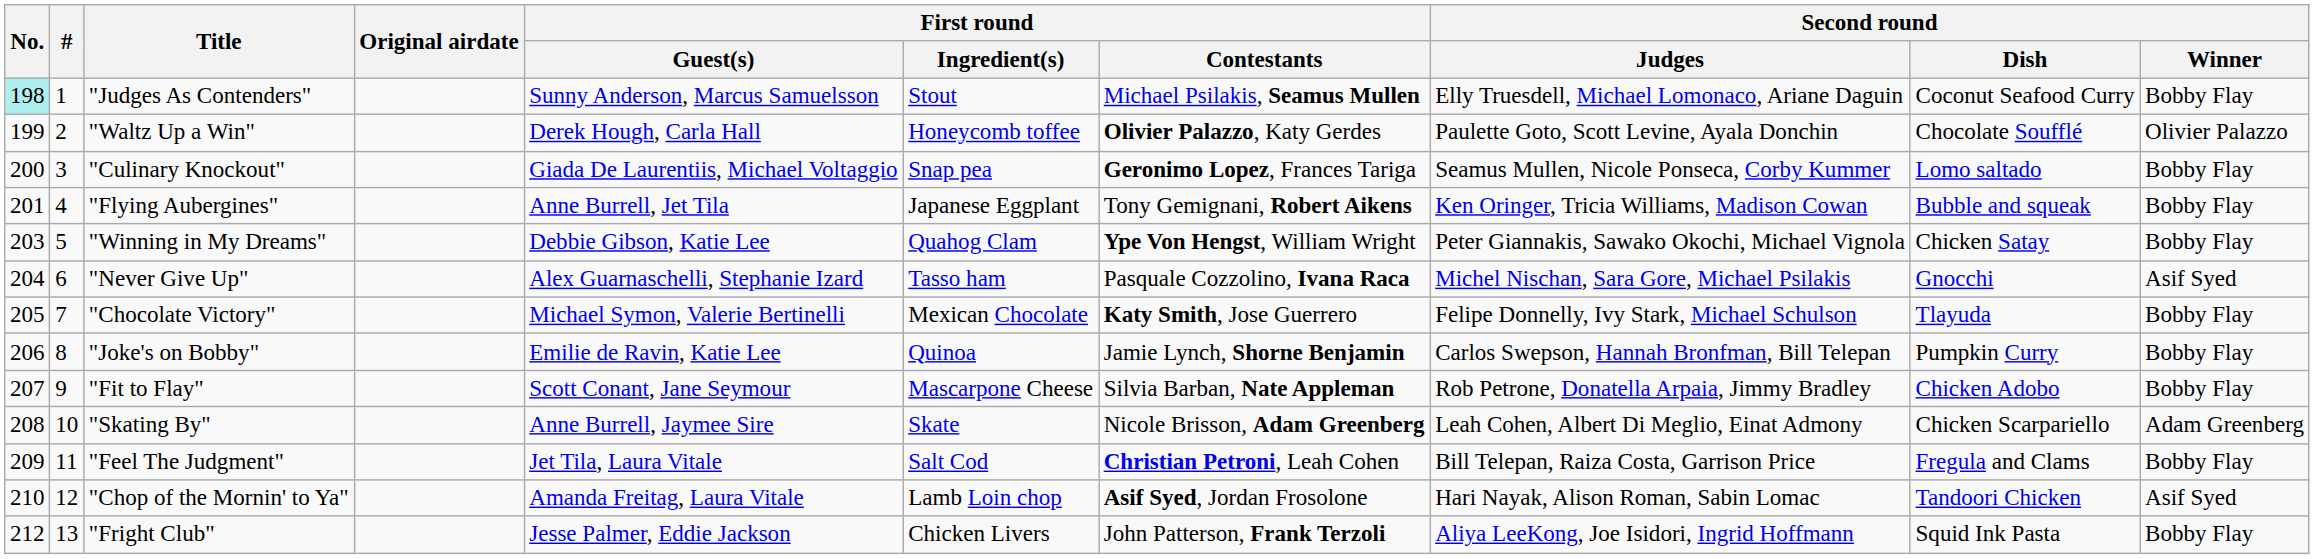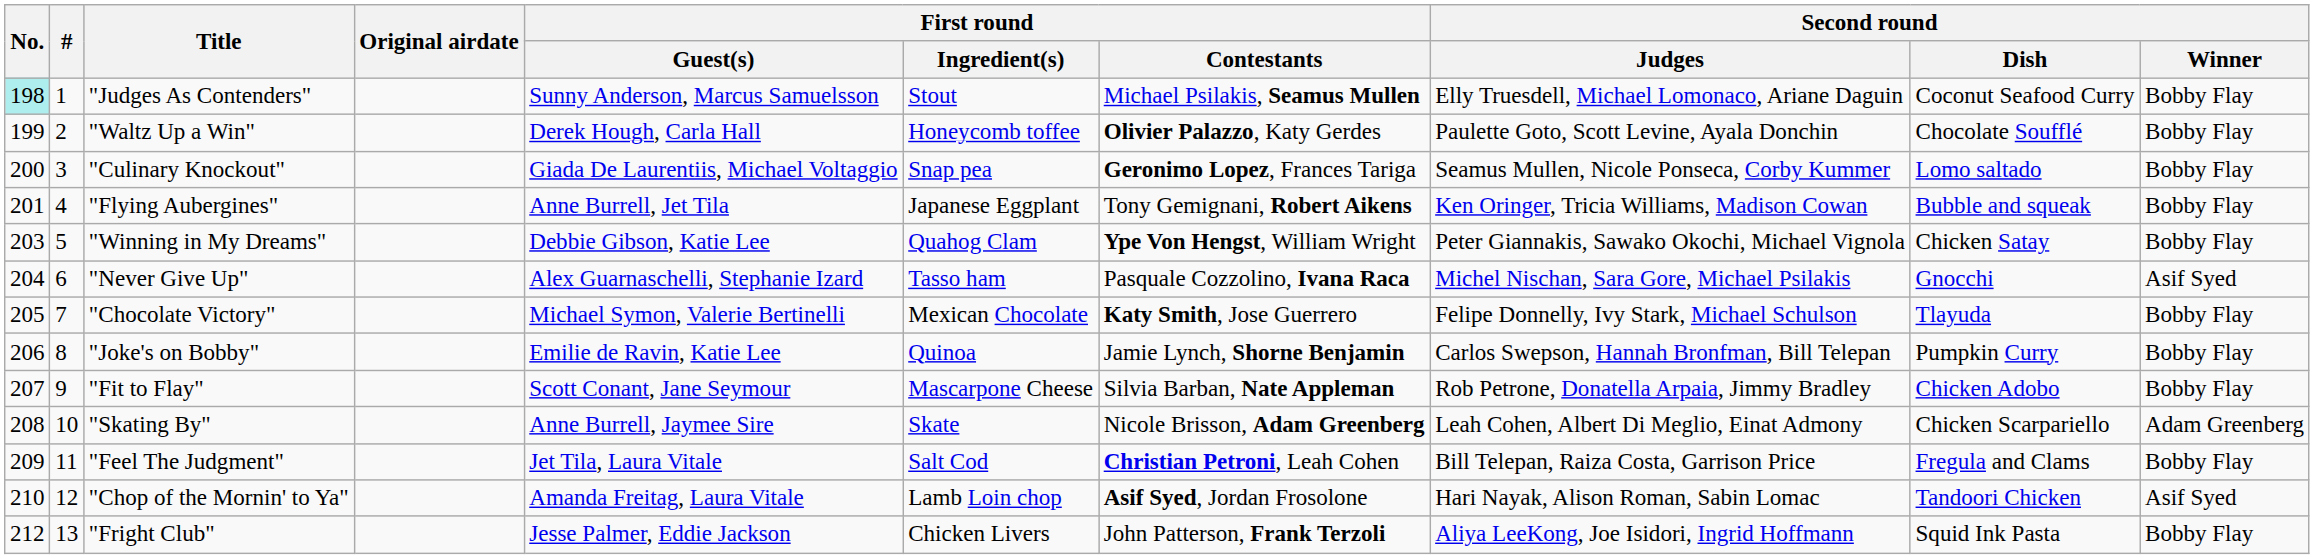 <table class="wikitable">
 <tr>
 <th rowspan="2">No.</th>
 <th rowspan="2">#</th>
 <th rowspan="2">Title</th>
 <th rowspan="2">Original airdate</th>
 <th colspan="3">First round</th>
 <th colspan="3">Second round</th>
 </tr>
 <tr>
 <th>Guest(s)</th>
 <th>Ingredient(s)</th>
 <th>Contestants</th>
 <th>Judges</th>
 <th>Dish</th>
 <th>Winner</th>
 </tr>
 <tr>
 <td style="background: paleturquoise;">198</td>
 <td>1</td>
 <td>"Judges As Contenders"</td>
 <td></td>
 <td><a href='#'>Sunny Anderson</a>, <a href='#'>Marcus Samuelsson</a></td>
 <td><a href='#'>Stout</a></td>
 <td><a href='#'>Michael Psilakis</a>, <strong>Seamus Mullen</strong></td>
 <td>Elly Truesdell, <a href='#'>Michael Lomonaco</a>, Ariane Daguin</td>
 <td>Coconut Seafood Curry</td>
 <td>Bobby Flay</td>
 </tr>
 <tr>
 <td>199</td>
 <td>2</td>
 <td>"Waltz Up a Win"</td>
 <td></td>
 <td><a href='#'>Derek Hough</a>, <a href='#'>Carla Hall</a></td>
 <td><a href='#'>Honeycomb toffee</a></td>
 <td><strong>Olivier Palazzo</strong>, Katy Gerdes</td>
 <td>Paulette Goto, Scott Levine, Ayala Donchin</td>
 <td>Chocolate <a href='#'>Soufflé</a></td>
-<td>Olivier Palazzo</td>
+<td>Bobby Flay</td>
 </tr>
 <tr>
 <td>200</td>
 <td>3</td>
 <td>"Culinary Knockout"</td>
 <td></td>
 <td><a href='#'>Giada De Laurentiis</a>, <a href='#'>Michael Voltaggio</a></td>
 <td><a href='#'>Snap pea</a></td>
 <td><strong>Geronimo Lopez</strong>, Frances Tariga</td>
 <td>Seamus Mullen, Nicole Ponseca, <a href='#'>Corby Kummer</a></td>
 <td><a href='#'>Lomo saltado</a></td>
 <td>Bobby Flay</td>
 </tr>
 <tr>
 <td>201</td>
 <td>4</td>
 <td>"Flying Aubergines"</td>
 <td></td>
 <td><a href='#'>Anne Burrell</a>, <a href='#'>Jet Tila</a></td>
 <td>Japanese Eggplant</td>
 <td>Tony Gemignani, <strong>Robert Aikens</strong></td>
 <td><a href='#'>Ken Oringer</a>, Tricia Williams, <a href='#'>Madison Cowan</a></td>
 <td><a href='#'>Bubble and squeak</a></td>
 <td>Bobby Flay</td>
 </tr>
 <tr>
 <td>203</td>
 <td>5</td>
 <td>"Winning in My Dreams"</td>
 <td></td>
 <td><a href='#'>Debbie Gibson</a>, <a href='#'>Katie Lee</a></td>
 <td><a href='#'>Quahog Clam</a></td>
 <td><strong>Ype Von Hengst</strong>, William Wright</td>
 <td>Peter Giannakis, Sawako Okochi, Michael Vignola</td>
 <td>Chicken <a href='#'>Satay</a></td>
 <td>Bobby Flay</td>
 </tr>
 <tr>
 <td>204</td>
 <td>6</td>
 <td>"Never Give Up"</td>
 <td></td>
 <td><a href='#'>Alex Guarnaschelli</a>, <a href='#'>Stephanie Izard</a></td>
 <td><a href='#'>Tasso ham</a></td>
 <td>Pasquale Cozzolino, <strong>Ivana Raca</strong></td>
 <td><a href='#'>Michel Nischan</a>, <a href='#'>Sara Gore</a>, <a href='#'>Michael Psilakis</a></td>
 <td><a href='#'>Gnocchi</a></td>
 <td>Asif Syed</td>
 </tr>
 <tr>
 <td>205</td>
 <td>7</td>
 <td>"Chocolate Victory"</td>
 <td></td>
 <td><a href='#'>Michael Symon</a>, <a href='#'>Valerie Bertinelli</a></td>
 <td>Mexican <a href='#'>Chocolate</a></td>
 <td><strong>Katy Smith</strong>, Jose Guerrero</td>
 <td>Felipe Donnelly, Ivy Stark, <a href='#'>Michael Schulson</a></td>
 <td><a href='#'>Tlayuda</a></td>
 <td>Bobby Flay</td>
 </tr>
 <tr>
 <td>206</td>
 <td>8</td>
 <td>"Joke's on Bobby"</td>
 <td></td>
 <td><a href='#'>Emilie de Ravin</a>, <a href='#'>Katie Lee</a></td>
 <td><a href='#'>Quinoa</a></td>
 <td>Jamie Lynch, <strong>Shorne Benjamin</strong></td>
 <td>Carlos Swepson, <a href='#'>Hannah Bronfman</a>, Bill Telepan</td>
 <td>Pumpkin <a href='#'>Curry</a></td>
 <td>Bobby Flay</td>
 </tr>
 <tr>
 <td>207</td>
 <td>9</td>
 <td>"Fit to Flay"</td>
 <td></td>
 <td><a href='#'>Scott Conant</a>, <a href='#'>Jane Seymour</a></td>
 <td><a href='#'>Mascarpone</a> Cheese</td>
 <td>Silvia Barban, <strong>Nate Appleman</strong></td>
 <td>Rob Petrone, <a href='#'>Donatella Arpaia</a>, Jimmy Bradley</td>
 <td><a href='#'>Chicken Adobo</a></td>
 <td>Bobby Flay</td>
 </tr>
 <tr>
 <td>208</td>
 <td>10</td>
 <td>"Skating By"</td>
 <td></td>
 <td><a href='#'>Anne Burrell</a>, <a href='#'>Jaymee Sire</a></td>
 <td><a href='#'>Skate</a></td>
 <td>Nicole Brisson, <strong>Adam Greenberg</strong></td>
 <td>Leah Cohen, Albert Di Meglio, Einat Admony</td>
 <td>Chicken Scarpariello</td>
 <td>Adam Greenberg</td>
 </tr>
 <tr>
 <td>209</td>
 <td>11</td>
 <td>"Feel The Judgment"</td>
 <td></td>
 <td><a href='#'>Jet Tila</a>, <a href='#'>Laura Vitale</a></td>
 <td><a href='#'>Salt Cod</a></td>
 <td><strong><a href='#'>Christian Petroni</a></strong>, Leah Cohen</td>
 <td>Bill Telepan, Raiza Costa, Garrison Price</td>
 <td><a href='#'>Fregula</a> and Clams</td>
 <td>Bobby Flay</td>
 </tr>
 <tr>
 <td>210</td>
 <td>12</td>
 <td>"Chop of the Mornin' to Ya"</td>
 <td></td>
 <td><a href='#'>Amanda Freitag</a>, <a href='#'>Laura Vitale</a></td>
 <td>Lamb <a href='#'>Loin chop</a></td>
 <td><strong>Asif Syed</strong>, Jordan Frosolone</td>
 <td>Hari Nayak, Alison Roman, Sabin Lomac</td>
 <td><a href='#'>Tandoori Chicken</a></td>
 <td>Asif Syed</td>
 </tr>
 <tr>
 <td>212</td>
 <td>13</td>
 <td>"Fright Club"</td>
 <td></td>
 <td><a href='#'>Jesse Palmer</a>, <a href='#'>Eddie Jackson</a></td>
 <td>Chicken Livers</td>
 <td>John Patterson, <strong>Frank Terzoli</strong></td>
 <td><a href='#'>Aliya LeeKong</a>, Joe Isidori, <a href='#'>Ingrid Hoffmann</a></td>
 <td>Squid Ink Pasta</td>
 <td>Bobby Flay</td>
 </tr>
 </table>
